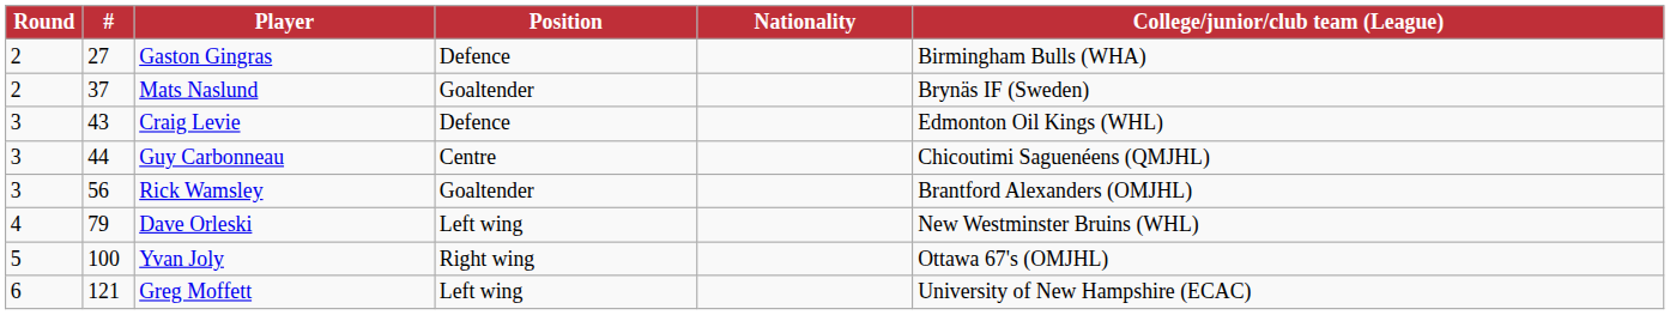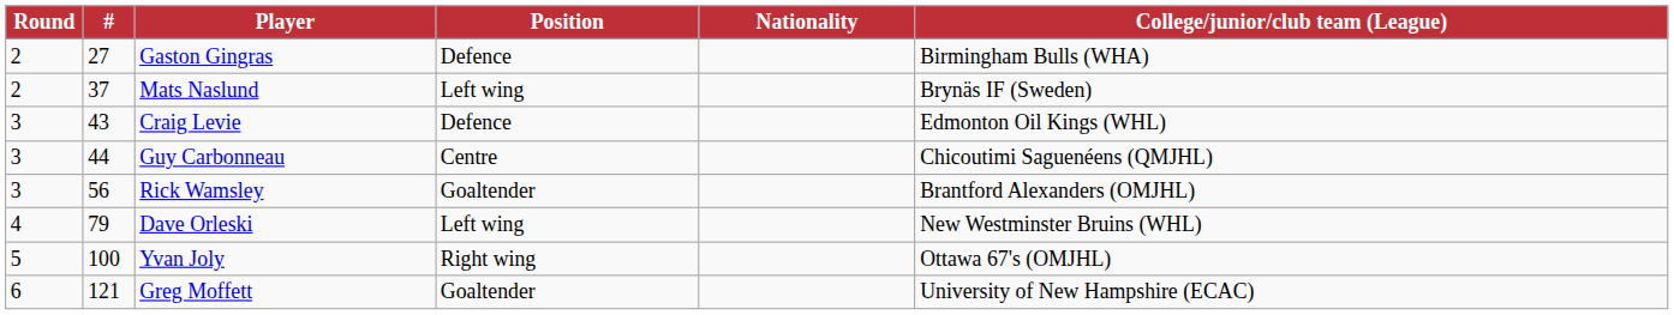 <table class="wikitable">
 <tr>
 <th style="background:#BF2F38;color:#FFFFFF;" width="2.75%">Round</th>
 <th style="background:#BF2F38;color:#FFFFFF;" width="2.75%">#</th>
 <th style="background:#BF2F38;color:#FFFFFF;" width="16.0%">Player</th>
 <th style="background:#BF2F38;color:#FFFFFF;" width="14.0%">Position</th>
 <th style="background:#BF2F38;color:#FFFFFF;" width="11.5%">Nationality</th>
 <th style="background:#BF2F38;color:#FFFFFF;" width="40.0%">College/junior/club team (League)</th>
 </tr>
 <tr>
 <td>2</td>
 <td>27</td>
 <td><a href='#'>Gaston Gingras</a></td>
 <td>Defence</td>
 <td></td>
 <td>Birmingham Bulls (WHA)</td>
 </tr>
 <tr>
 <td>2</td>
 <td>37</td>
 <td><a href='#'>Mats Naslund</a></td>
-<td>Goaltender</td>
+<td>Left wing</td>
 <td></td>
 <td>Brynäs IF (Sweden)</td>
 </tr>
 <tr>
 <td>3</td>
 <td>43</td>
 <td><a href='#'>Craig Levie</a></td>
 <td>Defence</td>
 <td></td>
 <td>Edmonton Oil Kings (WHL)</td>
 </tr>
 <tr>
 <td>3</td>
 <td>44</td>
 <td><a href='#'>Guy Carbonneau</a></td>
 <td>Centre</td>
 <td></td>
 <td>Chicoutimi Saguenéens (QMJHL)</td>
 </tr>
 <tr>
 <td>3</td>
 <td>56</td>
 <td><a href='#'>Rick Wamsley</a></td>
 <td>Goaltender</td>
 <td></td>
 <td>Brantford Alexanders (OMJHL)</td>
 </tr>
 <tr>
 <td>4</td>
 <td>79</td>
 <td><a href='#'>Dave Orleski</a></td>
 <td>Left wing</td>
 <td></td>
 <td>New Westminster Bruins (WHL)</td>
 </tr>
 <tr>
 <td>5</td>
 <td>100</td>
 <td><a href='#'>Yvan Joly</a></td>
 <td>Right wing</td>
 <td></td>
 <td>Ottawa 67's (OMJHL)</td>
 </tr>
 <tr>
 <td>6</td>
 <td>121</td>
 <td><a href='#'>Greg Moffett</a></td>
-<td>Left wing</td>
+<td>Goaltender</td>
 <td></td>
 <td>University of New Hampshire (ECAC)</td>
 </tr>
 </table>
